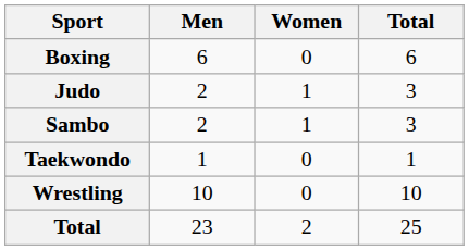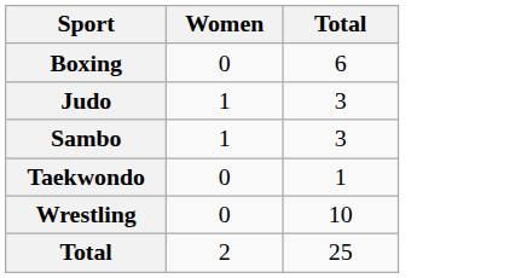 <table class="wikitable sortable plainrowheaders" style="text-align:center;">
 <tr>
 <th scope=col width=100>Sport</th>
-<th scope=col width=70>Men</th>
 <th scope=col width=70>Women</th>
 <th scope=col width=70>Total</th>
 </tr>
 <tr>
 <th scope=row>Boxing</th>
-<td>6</td>
 <td>0</td>
 <td>6</td>
 </tr>
 <tr>
 <th scope=row>Judo</th>
-<td>2</td>
 <td>1</td>
 <td>3</td>
 </tr>
 <tr>
 <th scope=row>Sambo</th>
-<td>2</td>
 <td>1</td>
 <td>3</td>
 </tr>
 <tr>
 <th scope=row>Taekwondo</th>
-<td>1</td>
 <td>0</td>
 <td>1</td>
 </tr>
 <tr>
 <th scope=row>Wrestling</th>
-<td>10</td>
 <td>0</td>
 <td>10</td>
 </tr>
 <tr class=sortbottom>
 <th scope=row><strong>Total</strong></th>
-<td>23</td>
 <td>2</td>
 <td>25</td>
 </tr>
 </table>
